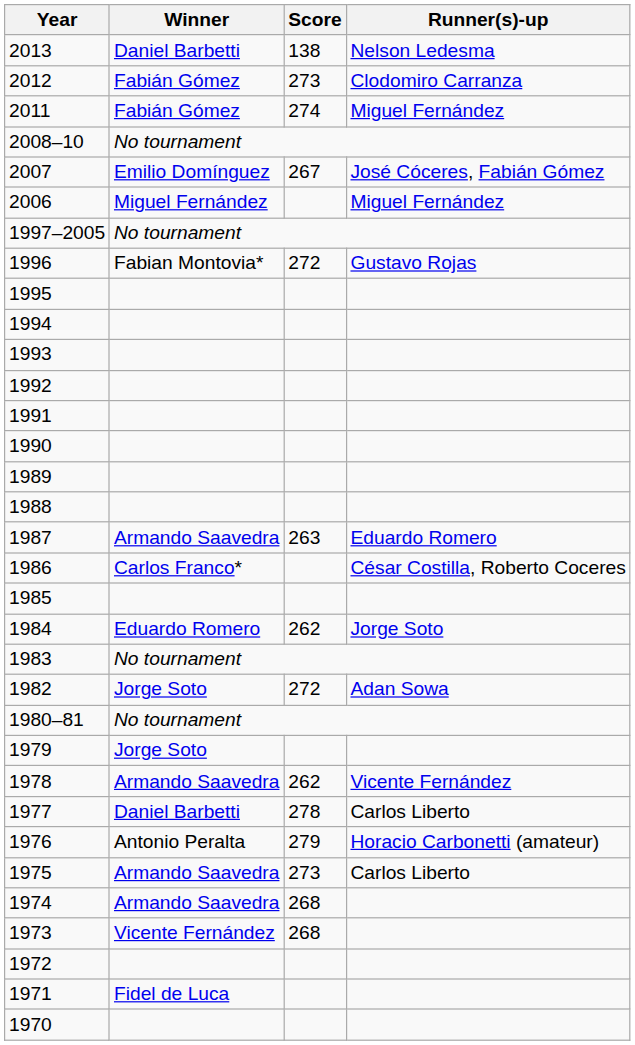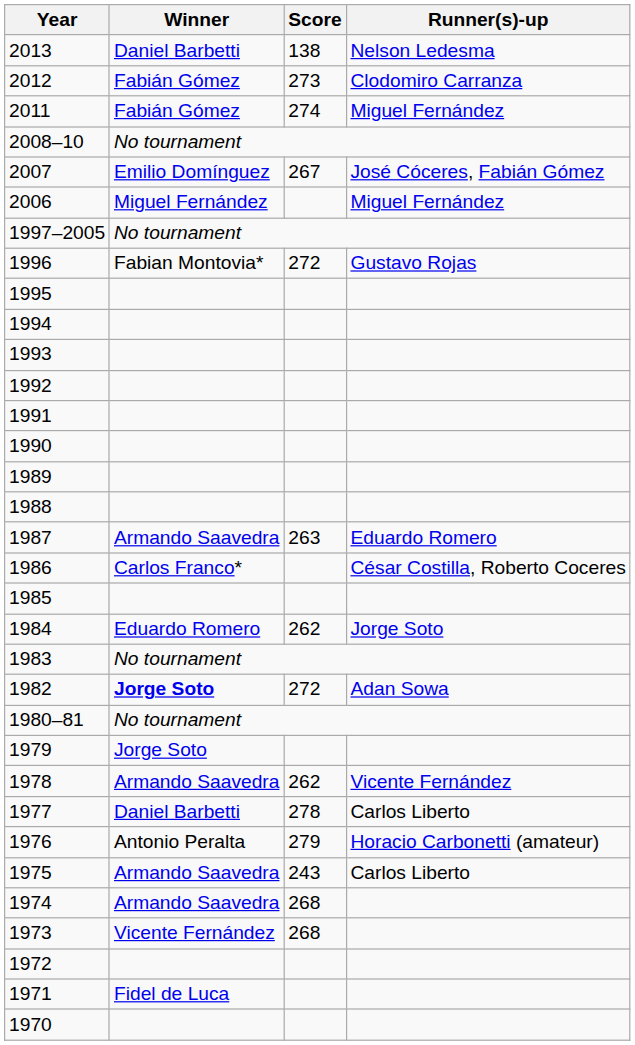 <table class=wikitable>
 <tr>
 <th>Year</th>
 <th>Winner</th>
 <th>Score</th>
 <th>Runner(s)-up</th>
 </tr>
 <tr>
 <td>2013</td>
 <td><a href='#'>Daniel Barbetti</a></td>
 <td>138</td>
 <td><a href='#'>Nelson Ledesma</a></td>
 </tr>
 <tr>
 <td>2012</td>
 <td><a href='#'>Fabián Gómez</a></td>
 <td>273</td>
 <td><a href='#'>Clodomiro Carranza</a></td>
 </tr>
 <tr>
 <td>2011</td>
 <td><a href='#'>Fabián Gómez</a></td>
 <td>274</td>
 <td><a href='#'>Miguel Fernández</a></td>
 </tr>
 <tr>
 <td>2008–10</td>
 <td colspan=3><em>No tournament</em></td>
 </tr>
 <tr>
 <td>2007</td>
 <td><a href='#'>Emilio Domínguez</a></td>
 <td>267</td>
 <td><a href='#'>José Cóceres</a>, <a href='#'>Fabián Gómez</a></td>
 </tr>
 <tr>
 <td>2006</td>
 <td><a href='#'>Miguel Fernández</a></td>
 <td></td>
 <td><a href='#'>Miguel Fernández</a></td>
 </tr>
 <tr>
 <td>1997–2005</td>
 <td colspan=3><em>No tournament</em></td>
 </tr>
 <tr>
 <td>1996</td>
 <td>Fabian Montovia*</td>
 <td>272</td>
 <td><a href='#'>Gustavo Rojas</a></td>
 </tr>
 <tr>
 <td>1995</td>
 <td></td>
 <td></td>
 <td></td>
 </tr>
 <tr>
 <td>1994</td>
 <td></td>
 <td></td>
 <td></td>
 </tr>
 <tr>
 <td>1993</td>
 <td></td>
 <td></td>
 <td></td>
 </tr>
 <tr>
 <td>1992</td>
 <td></td>
 <td></td>
 <td></td>
 </tr>
 <tr>
 <td>1991</td>
 <td></td>
 <td></td>
 <td></td>
 </tr>
 <tr>
 <td>1990</td>
 <td></td>
 <td></td>
 <td></td>
 </tr>
 <tr>
 <td>1989</td>
 <td></td>
 <td></td>
 <td></td>
 </tr>
 <tr>
 <td>1988</td>
 <td></td>
 <td></td>
 <td></td>
 </tr>
 <tr>
 <td>1987</td>
 <td><a href='#'>Armando Saavedra</a></td>
 <td>263</td>
 <td><a href='#'>Eduardo Romero</a></td>
 </tr>
 <tr>
 <td>1986</td>
 <td><a href='#'>Carlos Franco</a>*</td>
 <td></td>
 <td><a href='#'>César Costilla</a>, Roberto Coceres</td>
 </tr>
 <tr>
 <td>1985</td>
 <td></td>
 <td></td>
 <td></td>
 </tr>
 <tr>
 <td>1984</td>
 <td><a href='#'>Eduardo Romero</a></td>
 <td>262</td>
 <td><a href='#'>Jorge Soto</a></td>
 </tr>
 <tr>
 <td>1983</td>
 <td colspan=3><em>No tournament</em></td>
 </tr>
 <tr>
 <td>1982</td>
-<td><a href='#'>Jorge Soto</a></td>
+<td><strong><a href='#'>Jorge Soto</a></strong></td>
 <td>272</td>
 <td><a href='#'>Adan Sowa</a></td>
 </tr>
 <tr>
 <td>1980–81</td>
 <td colspan=3><em>No tournament</em></td>
 </tr>
 <tr>
 <td>1979</td>
 <td><a href='#'>Jorge Soto</a></td>
 <td></td>
 <td></td>
 </tr>
 <tr>
 <td>1978</td>
 <td><a href='#'>Armando Saavedra</a></td>
 <td>262</td>
 <td><a href='#'>Vicente Fernández</a></td>
 </tr>
 <tr>
 <td>1977</td>
 <td><a href='#'>Daniel Barbetti</a></td>
 <td>278</td>
 <td>Carlos Liberto</td>
 </tr>
 <tr>
 <td>1976</td>
 <td>Antonio Peralta</td>
 <td>279</td>
 <td><a href='#'>Horacio Carbonetti</a> (amateur)</td>
 </tr>
 <tr>
 <td>1975</td>
 <td><a href='#'>Armando Saavedra</a></td>
-<td>273</td>
+<td>243</td>
 <td>Carlos Liberto</td>
 </tr>
 <tr>
 <td>1974</td>
 <td><a href='#'>Armando Saavedra</a></td>
 <td>268</td>
 <td></td>
 </tr>
 <tr>
 <td>1973</td>
 <td><a href='#'>Vicente Fernández</a></td>
 <td>268</td>
 <td></td>
 </tr>
 <tr>
 <td>1972</td>
 <td></td>
 <td></td>
 <td></td>
 </tr>
 <tr>
 <td>1971</td>
 <td><a href='#'>Fidel de Luca</a></td>
 <td></td>
 <td></td>
 </tr>
 <tr>
 <td>1970</td>
 <td></td>
 <td></td>
 <td></td>
 </tr>
 </table>
